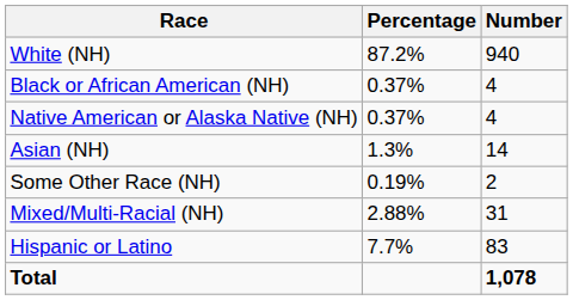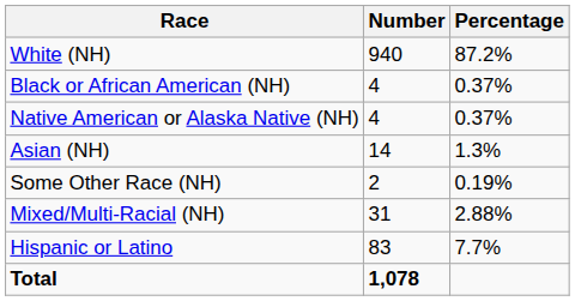 <table class="wikitable">
 <tr>
 <th>Race</th>
+<th>Number</th>
 <th>Percentage</th>
-<th>Number</th>
 </tr>
 <tr>
 <td><a href='#'>White</a> (NH)</td>
+<td>940</td>
 <td>87.2%</td>
-<td>940</td>
 </tr>
 <tr>
 <td><a href='#'>Black or African American</a> (NH)</td>
+<td>4</td>
 <td>0.37%</td>
-<td>4</td>
 </tr>
 <tr>
 <td><a href='#'>Native American</a> or <a href='#'>Alaska Native</a> (NH)</td>
+<td>4</td>
 <td>0.37%</td>
-<td>4</td>
 </tr>
 <tr>
 <td><a href='#'>Asian</a> (NH)</td>
+<td>14</td>
 <td>1.3%</td>
-<td>14</td>
 </tr>
 <tr>
 <td>Some Other Race (NH)</td>
+<td>2</td>
 <td>0.19%</td>
-<td>2</td>
 </tr>
 <tr>
 <td><a href='#'>Mixed/Multi-Racial</a> (NH)</td>
+<td>31</td>
 <td>2.88%</td>
-<td>31</td>
 </tr>
 <tr>
 <td><a href='#'>Hispanic or Latino</a></td>
+<td>83</td>
 <td>7.7%</td>
-<td>83</td>
 </tr>
 <tr>
 <td><strong>Total</strong></td>
+<td><strong>1,078</strong></td>
 <td></td>
-<td><strong>1,078</strong></td>
 </tr>
 </table>
